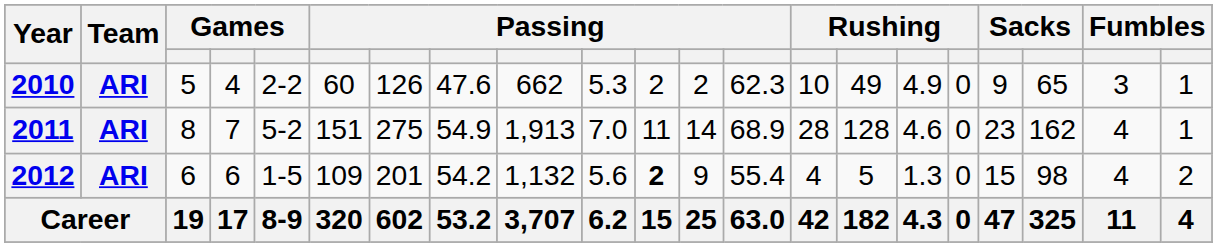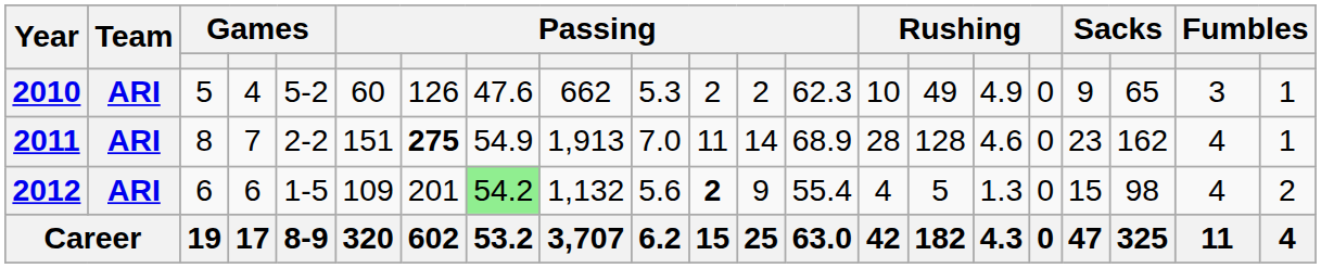 <table class="wikitable sortable" style="text-align:center;">
 <tr>
 <th rowspan="2">Year</th>
 <th rowspan="2">Team</th>
 <th colspan="3">Games</th>
 <th colspan="8">Passing</th>
 <th colspan="4">Rushing</th>
 <th colspan="2">Sacks</th>
 <th colspan="2">Fumbles</th>
 </tr>
 <tr>
 <th></th>
 <th></th>
 <th></th>
 <th></th>
 <th></th>
 <th></th>
 <th></th>
 <th></th>
 <th></th>
 <th></th>
 <th></th>
 <th></th>
 <th></th>
 <th></th>
 <th></th>
 <th></th>
 <th></th>
 <th></th>
 <th></th>
 </tr>
 <tr>
 <th><a href='#'>2010</a></th>
 <th><a href='#'>ARI</a></th>
 <td>5</td>
 <td>4</td>
-<td>2-2</td>
+<td>5-2</td>
 <td>60</td>
 <td>126</td>
 <td>47.6</td>
 <td>662</td>
 <td>5.3</td>
 <td>2</td>
 <td>2</td>
 <td>62.3</td>
 <td>10</td>
 <td>49</td>
 <td>4.9</td>
 <td>0</td>
 <td>9</td>
 <td>65</td>
 <td>3</td>
 <td>1</td>
 </tr>
 <tr>
 <th><a href='#'>2011</a></th>
 <th><a href='#'>ARI</a></th>
 <td>8</td>
 <td>7</td>
-<td>5-2</td>
+<td>2-2</td>
 <td>151</td>
-<td>275</td>
+<td><strong>275</strong></td>
 <td>54.9</td>
 <td>1,913</td>
 <td>7.0</td>
 <td>11</td>
 <td>14</td>
 <td>68.9</td>
 <td>28</td>
 <td>128</td>
 <td>4.6</td>
 <td>0</td>
 <td>23</td>
 <td>162</td>
 <td>4</td>
 <td>1</td>
 </tr>
 <tr>
 <th><a href='#'>2012</a></th>
 <th><a href='#'>ARI</a></th>
 <td>6</td>
 <td>6</td>
 <td>1-5</td>
 <td>109</td>
 <td>201</td>
-<td>54.2</td>
+<td style="background: lightgreen;">54.2</td>
 <td>1,132</td>
 <td>5.6</td>
 <td><strong>2</strong></td>
 <td>9</td>
 <td>55.4</td>
 <td>4</td>
 <td>5</td>
 <td>1.3</td>
 <td>0</td>
 <td>15</td>
 <td>98</td>
 <td>4</td>
 <td>2</td>
 </tr>
 <tr>
 <th colspan="2">Career</th>
 <th>19</th>
 <th>17</th>
 <th>8-9</th>
 <th>320</th>
 <th>602</th>
 <th>53.2</th>
 <th>3,707</th>
 <th>6.2</th>
 <th>15</th>
 <th>25</th>
 <th>63.0</th>
 <th>42</th>
 <th>182</th>
 <th>4.3</th>
 <th>0</th>
 <th>47</th>
 <th>325</th>
 <th>11</th>
 <th>4</th>
 </tr>
 </table>
